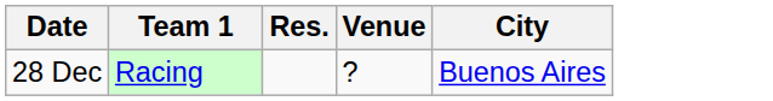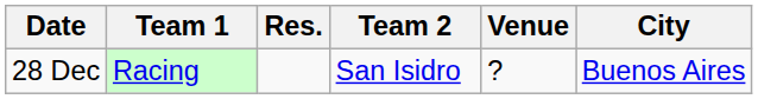 <table class=wikitable>
 <tr>
 <th>Date</th>
 <th width=80px>Team 1</th>
 <th>Res.</th>
+<th width=80px>Team 2</th>
 <th>Venue</th>
 <th>City</th>
 </tr>
 <tr>
 <td>28 Dec</td>
 <td bgcolor= #ccffcc><a href='#'>Racing</a></td>
 <td></td>
+<td><a href='#'>San Isidro</a></td>
 <td>? </td>
 <td><a href='#'>Buenos Aires</a></td>
 </tr>
 </table>
